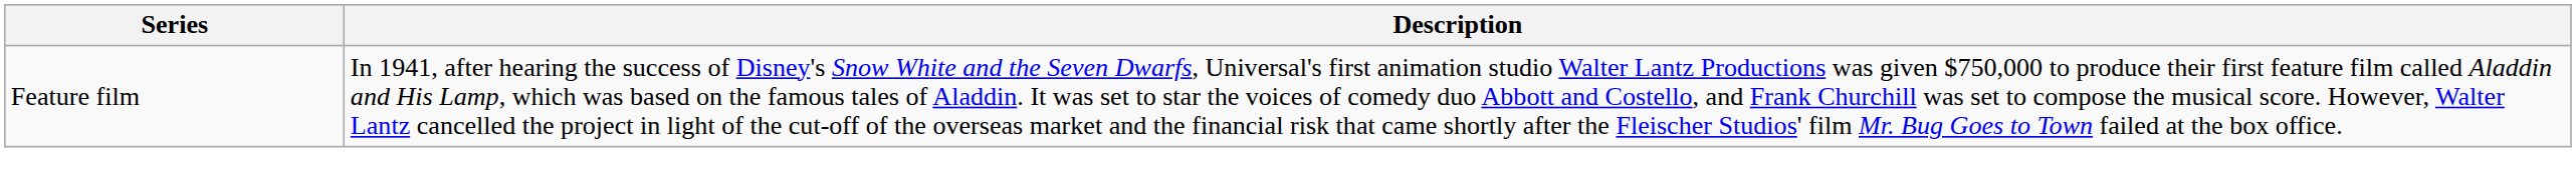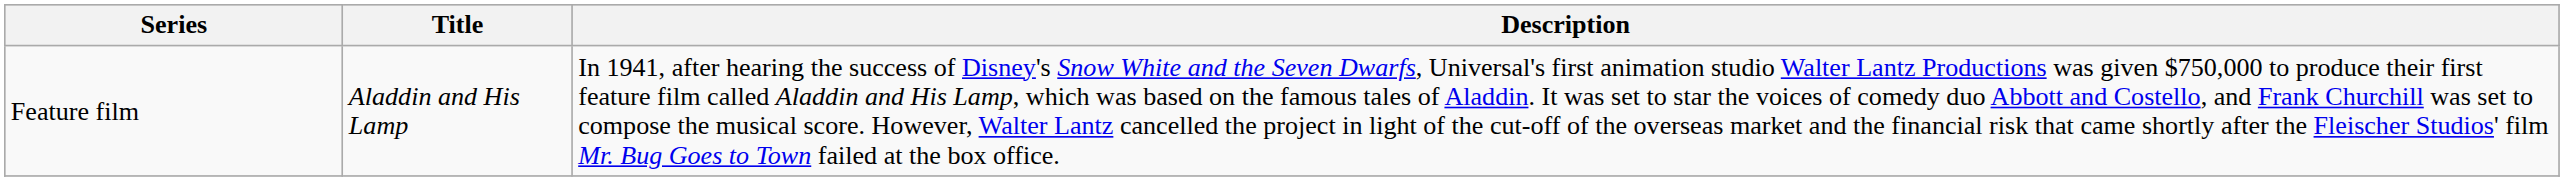 <table class="wikitable">
 <tr>
 <th style="width:150pt;">Series</th>
+<th style="width:100pt;">Title</th>
 <th>Description</th>
 </tr>
 <tr>
 <td>Feature film</td>
+<td><em>Aladdin and His Lamp</em></td>
 <td>In 1941, after hearing the success of <a href='#'>Disney</a>'s <em><a href='#'>Snow White and the Seven Dwarfs</a></em>, Universal's first animation studio <a href='#'>Walter Lantz Productions</a> was given $750,000 to produce their first feature film called <em>Aladdin and His Lamp</em>, which was based on the famous tales of <a href='#'>Aladdin</a>. It was set to star the voices of comedy duo <a href='#'>Abbott and Costello</a>, and <a href='#'>Frank Churchill</a> was set to compose the musical score. However, <a href='#'>Walter Lantz</a> cancelled the project in light of the cut-off of the overseas market and the financial risk that came shortly after the <a href='#'>Fleischer Studios</a>' film <em><a href='#'>Mr. Bug Goes to Town</a></em> failed at the box office.</td>
 </tr>
 </table>
